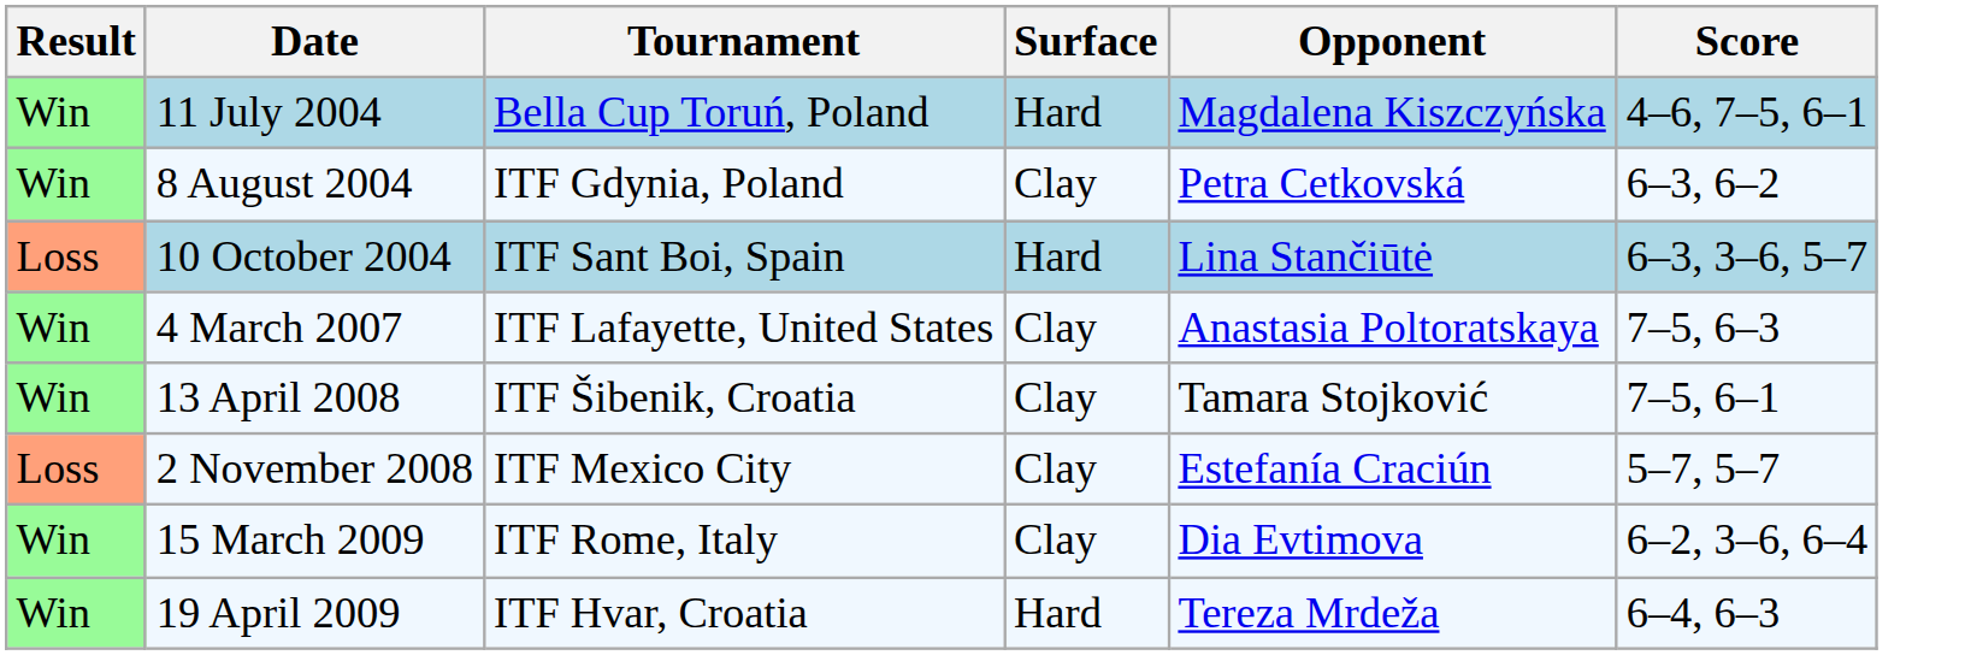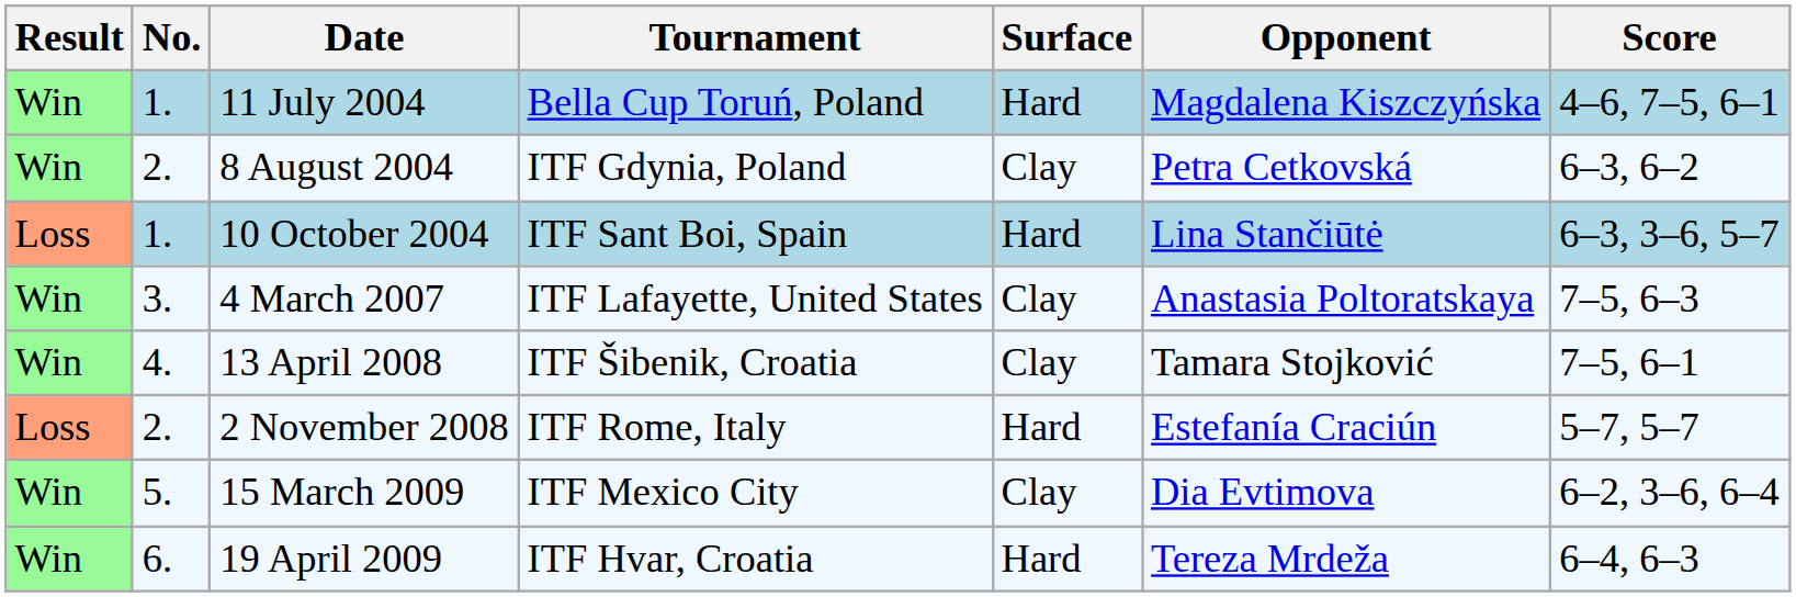 <table class="sortable wikitable" style="font-size:97%;">
 <tr>
 <th>Result</th>
+<th>No.</th>
 <th>Date</th>
 <th>Tournament</th>
 <th>Surface</th>
 <th>Opponent</th>
 <th class="unsortable">Score</th>
 </tr>
 <tr style="background:lightblue;">
 <td style="background:#98fb98;">Win</td>
+<td>1.</td>
 <td>11 July 2004</td>
 <td><a href='#'>Bella Cup Toruń</a>, Poland</td>
 <td>Hard</td>
 <td> <a href='#'>Magdalena Kiszczyńska</a></td>
 <td>4–6, 7–5, 6–1</td>
 </tr>
 <tr style="background:#f0f8ff;">
 <td style="background:#98fb98;">Win</td>
+<td>2.</td>
 <td>8 August 2004</td>
 <td>ITF Gdynia, Poland</td>
 <td>Clay</td>
 <td> <a href='#'>Petra Cetkovská</a></td>
 <td>6–3, 6–2</td>
 </tr>
 <tr style="background:lightblue;">
 <td style="background:#ffa07a;">Loss</td>
+<td>1.</td>
 <td>10 October 2004</td>
 <td>ITF Sant Boi, Spain</td>
 <td>Hard</td>
 <td> <a href='#'>Lina Stančiūtė</a></td>
 <td>6–3, 3–6, 5–7</td>
 </tr>
 <tr style="background:#f0f8ff;">
 <td style="background:#98fb98;">Win</td>
+<td>3.</td>
 <td>4 March 2007</td>
 <td>ITF Lafayette, United States</td>
 <td>Clay</td>
 <td> <a href='#'>Anastasia Poltoratskaya</a></td>
 <td>7–5, 6–3</td>
 </tr>
 <tr style="background:#f0f8ff;">
 <td style="background:#98fb98;">Win</td>
+<td>4.</td>
 <td>13 April 2008</td>
 <td>ITF Šibenik, Croatia</td>
 <td>Clay</td>
 <td> Tamara Stojković</td>
 <td>7–5, 6–1</td>
 </tr>
 <tr style="background:#f0f8ff;">
 <td style="background:#ffa07a;">Loss</td>
+<td>2.</td>
 <td>2 November 2008</td>
-<td>ITF Mexico City</td>
-<td>Clay</td>
+<td>ITF Rome, Italy</td>
+<td>Hard</td>
 <td> <a href='#'>Estefanía Craciún</a></td>
 <td>5–7, 5–7</td>
 </tr>
 <tr style="background:#f0f8ff;">
 <td style="background:#98fb98;">Win</td>
+<td>5.</td>
 <td>15 March 2009</td>
-<td>ITF Rome, Italy</td>
+<td>ITF Mexico City</td>
 <td>Clay</td>
 <td> <a href='#'>Dia Evtimova</a></td>
 <td>6–2, 3–6, 6–4</td>
 </tr>
 <tr style="background:#f0f8ff;">
 <td style="background:#98fb98;">Win</td>
+<td>6.</td>
 <td>19 April 2009</td>
 <td>ITF Hvar, Croatia</td>
 <td>Hard</td>
 <td> <a href='#'>Tereza Mrdeža</a></td>
 <td>6–4, 6–3</td>
 </tr>
 </table>
